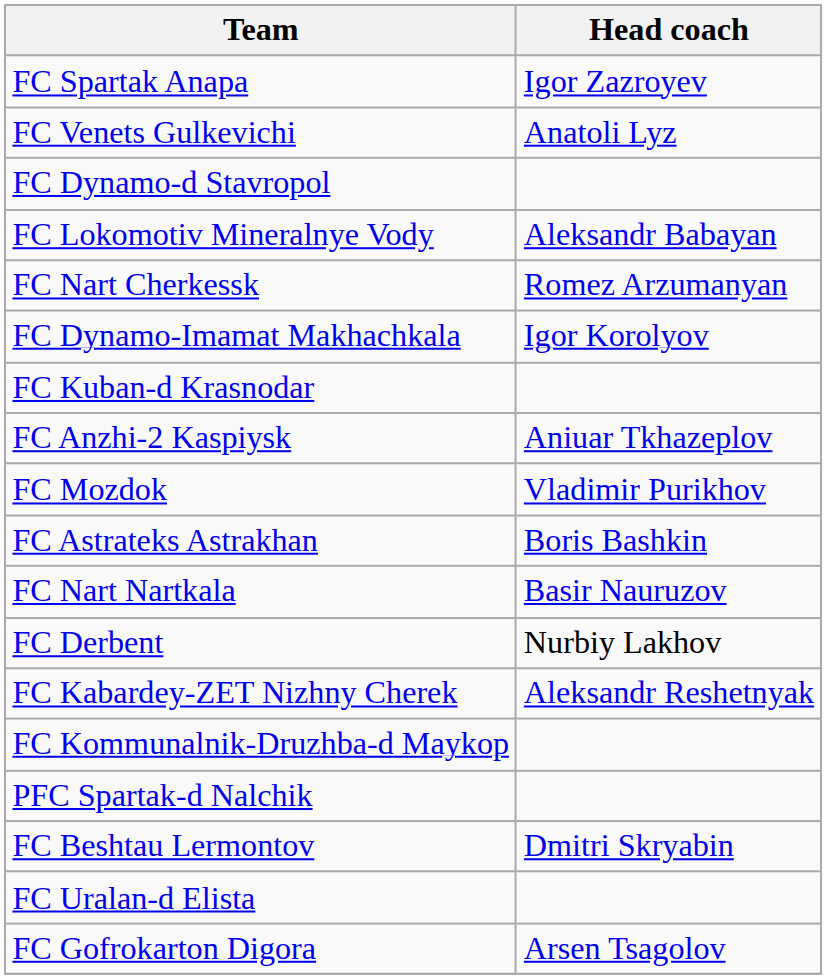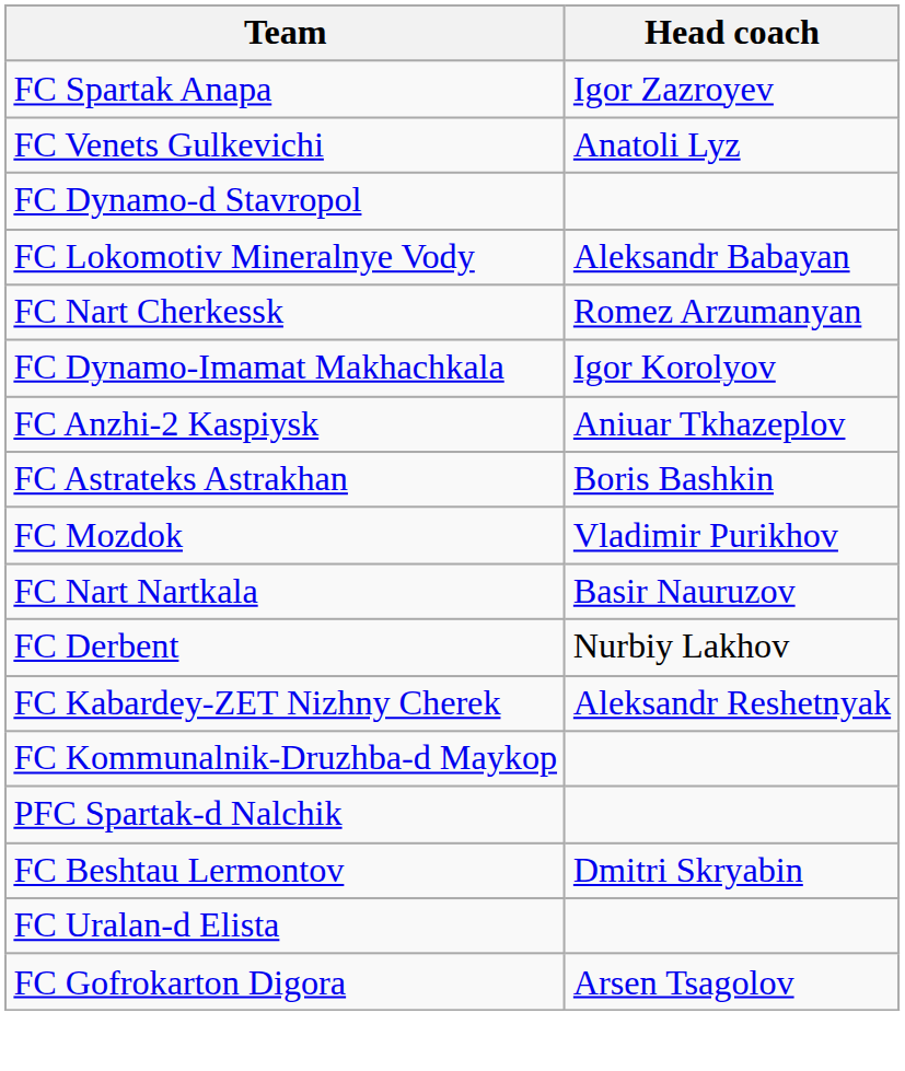 <table class="wikitable">
 <tr>
 <th>Team</th>
 <th>Head coach</th>
 </tr>
 <tr>
 <td><a href='#'>FC Spartak Anapa</a></td>
 <td><a href='#'>Igor Zazroyev</a></td>
 </tr>
 <tr>
 <td><a href='#'>FC Venets Gulkevichi</a></td>
 <td><a href='#'>Anatoli Lyz</a></td>
 </tr>
 <tr>
 <td><a href='#'>FC Dynamo-d Stavropol</a></td>
 <td></td>
 </tr>
 <tr>
 <td><a href='#'>FC Lokomotiv Mineralnye Vody</a></td>
 <td><a href='#'>Aleksandr Babayan</a></td>
 </tr>
 <tr>
 <td><a href='#'>FC Nart Cherkessk</a></td>
 <td><a href='#'>Romez Arzumanyan</a></td>
 </tr>
 <tr>
 <td><a href='#'>FC Dynamo-Imamat Makhachkala</a></td>
 <td><a href='#'>Igor Korolyov</a></td>
 </tr>
 <tr>
-<td><a href='#'>FC Kuban-d Krasnodar</a></td>
-<td></td>
-</tr>
-<tr>
 <td><a href='#'>FC Anzhi-2 Kaspiysk</a></td>
 <td><a href='#'>Aniuar Tkhazeplov</a></td>
 </tr>
 <tr>
+<td><a href='#'>FC Astrateks Astrakhan</a></td>
+<td><a href='#'>Boris Bashkin</a></td>
+</tr>
+<tr>
 <td><a href='#'>FC Mozdok</a></td>
 <td><a href='#'>Vladimir Purikhov</a></td>
-</tr>
-<tr>
-<td><a href='#'>FC Astrateks Astrakhan</a></td>
-<td><a href='#'>Boris Bashkin</a></td>
 </tr>
 <tr>
 <td><a href='#'>FC Nart Nartkala</a></td>
 <td><a href='#'>Basir Nauruzov</a></td>
 </tr>
 <tr>
 <td><a href='#'>FC Derbent</a></td>
 <td>Nurbiy Lakhov</td>
 </tr>
 <tr>
 <td><a href='#'>FC Kabardey-ZET Nizhny Cherek</a></td>
 <td><a href='#'>Aleksandr Reshetnyak</a></td>
 </tr>
 <tr>
 <td><a href='#'>FC Kommunalnik-Druzhba-d Maykop</a></td>
 <td></td>
 </tr>
 <tr>
 <td><a href='#'>PFC Spartak-d Nalchik</a></td>
 <td></td>
 </tr>
 <tr>
 <td><a href='#'>FC Beshtau Lermontov</a></td>
 <td><a href='#'>Dmitri Skryabin</a></td>
 </tr>
 <tr>
 <td><a href='#'>FC Uralan-d Elista</a></td>
 <td></td>
 </tr>
 <tr>
 <td><a href='#'>FC Gofrokarton Digora</a></td>
 <td><a href='#'>Arsen Tsagolov</a></td>
 </tr>
 <tr>
 </tr>
 </table>
